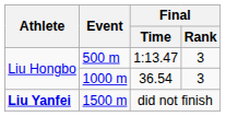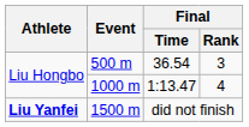 <table class="wikitable" style="font-size:90%">
 <tr>
 <th rowspan="2">Athlete</th>
 <th rowspan="2">Event</th>
 <th colspan="2">Final</th>
 </tr>
 <tr>
 <th>Time</th>
 <th>Rank</th>
 </tr>
 <tr align="center">
 <td align="left" rowspan=2><a href='#'>Liu Hongbo</a></td>
 <td align="left"><a href='#'>500 m</a></td>
-<td>1:13.47</td>
+<td>36.54</td>
 <td>3</td>
 </tr>
 <tr align="center">
 <td align="left"><a href='#'>1000 m</a></td>
-<td>36.54</td>
-<td>3</td>
+<td>1:13.47</td>
+<td>4</td>
 </tr>
 <tr align="center">
 <td align="left"><strong><a href='#'>Liu Yanfei</a></strong></td>
 <td align="left"><a href='#'>1500 m</a></td>
 <td colspan=2>did not finish</td>
 </tr>
 </table>
